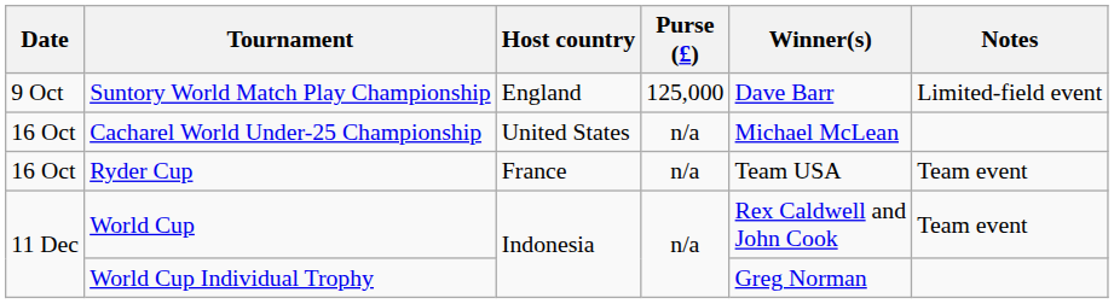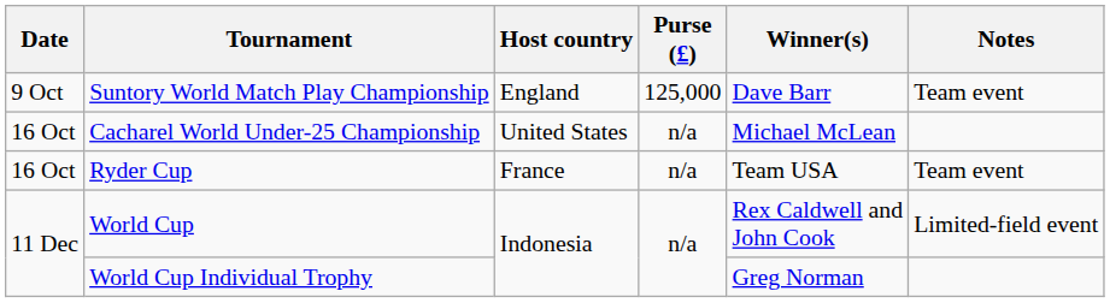 <table class="wikitable" style="font-size:95%">
 <tr>
 <th>Date</th>
 <th>Tournament</th>
 <th>Host country</th>
 <th>Purse<br>(<a href='#'>£</a>)</th>
 <th>Winner(s)</th>
 <th>Notes</th>
 </tr>
 <tr>
 <td>9 Oct</td>
 <td><a href='#'>Suntory World Match Play Championship</a></td>
 <td>England</td>
 <td align=right>125,000</td>
 <td> <a href='#'>Dave Barr</a></td>
-<td>Limited-field event</td>
+<td>Team event</td>
 </tr>
 <tr>
 <td>16 Oct</td>
 <td><a href='#'>Cacharel World Under-25 Championship</a></td>
 <td>United States</td>
 <td align=center>n/a</td>
 <td> <a href='#'>Michael McLean</a></td>
 <td></td>
 </tr>
 <tr>
 <td>16 Oct</td>
 <td><a href='#'>Ryder Cup</a></td>
 <td>France</td>
 <td align=center>n/a</td>
 <td> Team USA</td>
 <td>Team event</td>
 </tr>
 <tr>
 <td rowspan=2>11 Dec</td>
 <td><a href='#'>World Cup</a></td>
 <td rowspan=2>Indonesia</td>
 <td rowspan=2 align=center>n/a</td>
 <td> <a href='#'>Rex Caldwell</a> and<br> <a href='#'>John Cook</a></td>
-<td>Team event</td>
+<td>Limited-field event</td>
 </tr>
 <tr>
 <td><a href='#'>World Cup Individual Trophy</a></td>
 <td> <a href='#'>Greg Norman</a></td>
 <td></td>
 </tr>
 </table>
